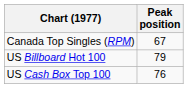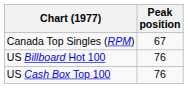 <table class="wikitable sortable">
 <tr>
 <th>Chart (1977)</th>
 <th>Peak<br>position</th>
 </tr>
 <tr>
 <td align="left">Canada Top Singles (<em><a href='#'>RPM</a></em>)</td>
 <td style="text-align:center;">67</td>
 </tr>
 <tr>
 <td align="left">US <a href='#'><em>Billboard</em> Hot 100</a></td>
-<td style="text-align:center;">79</td>
+<td style="text-align:center;">76</td>
 </tr>
 <tr>
 <td align="left">US <a href='#'><em>Cash Box</em> Top 100</a></td>
 <td style="text-align:center;">76</td>
 </tr>
 </table>
